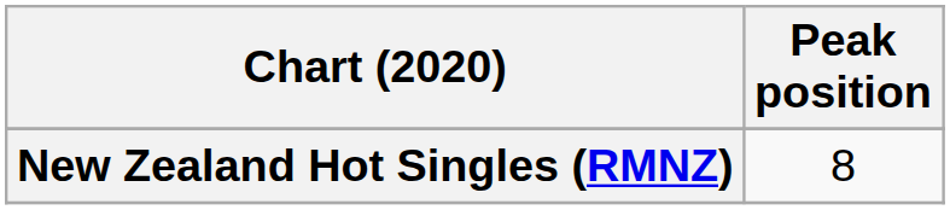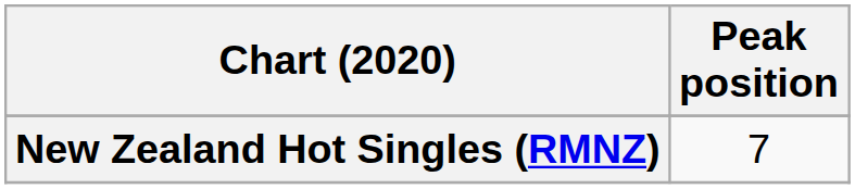 <table class="wikitable sortable plainrowheaders" style="text-align:center">
 <tr>
 <th scope="col">Chart (2020)</th>
 <th scope="col">Peak<br>position</th>
 </tr>
 <tr>
 </tr>
 <tr>
 </tr>
 <tr>
 <th scope="row">New Zealand Hot Singles (<a href='#'>RMNZ</a>)</th>
-<td>8</td>
+<td>7</td>
 </tr>
 <tr>
 </tr>
 <tr>
 </tr>
 <tr>
 </tr>
 </table>
